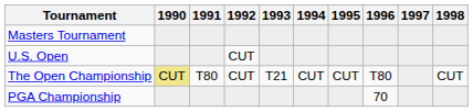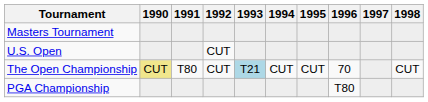 <table class="wikitable" style="font-size:95%;text-align:center;">
 <tr>
 <th>Tournament</th>
 <th>1990</th>
 <th>1991</th>
 <th>1992</th>
 <th>1993</th>
 <th>1994</th>
 <th>1995</th>
 <th>1996</th>
 <th>1997</th>
 <th>1998</th>
 </tr>
 <tr>
 <td align=left><a href='#'>Masters Tournament</a></td>
 <td style="background:#eeeeee;"></td>
 <td style="background:#eeeeee;"></td>
 <td style="background:#eeeeee;"></td>
 <td style="background:#eeeeee;"></td>
 <td style="background:#eeeeee;"></td>
 <td style="background:#eeeeee;"></td>
 <td style="background:#eeeeee;"></td>
 <td style="background:#eeeeee;"></td>
 <td style="background:#eeeeee;"></td>
 </tr>
 <tr>
 <td align=left><a href='#'>U.S. Open</a></td>
 <td style="background:#eeeeee;"></td>
 <td style="background:#eeeeee;"></td>
 <td>CUT</td>
 <td style="background:#eeeeee;"></td>
 <td style="background:#eeeeee;"></td>
 <td style="background:#eeeeee;"></td>
 <td style="background:#eeeeee;"></td>
 <td style="background:#eeeeee;"></td>
 <td style="background:#eeeeee;"></td>
 </tr>
 <tr>
 <td align=left><a href='#'>The Open Championship</a></td>
 <td style="background: khaki;">CUT</td>
 <td>T80</td>
 <td>CUT</td>
-<td>T21</td>
+<td style="background: lightblue;">T21</td>
 <td>CUT</td>
 <td>CUT</td>
-<td>T80</td>
+<td>70</td>
 <td style="background:#eeeeee;"></td>
 <td>CUT</td>
 </tr>
 <tr>
 <td align=left><a href='#'>PGA Championship</a></td>
 <td style="background:#eeeeee;"></td>
 <td style="background:#eeeeee;"></td>
 <td style="background:#eeeeee;"></td>
 <td style="background:#eeeeee;"></td>
 <td style="background:#eeeeee;"></td>
 <td style="background:#eeeeee;"></td>
-<td>70</td>
+<td>T80</td>
 <td style="background:#eeeeee;"></td>
 <td style="background:#eeeeee;"></td>
 </tr>
 </table>
